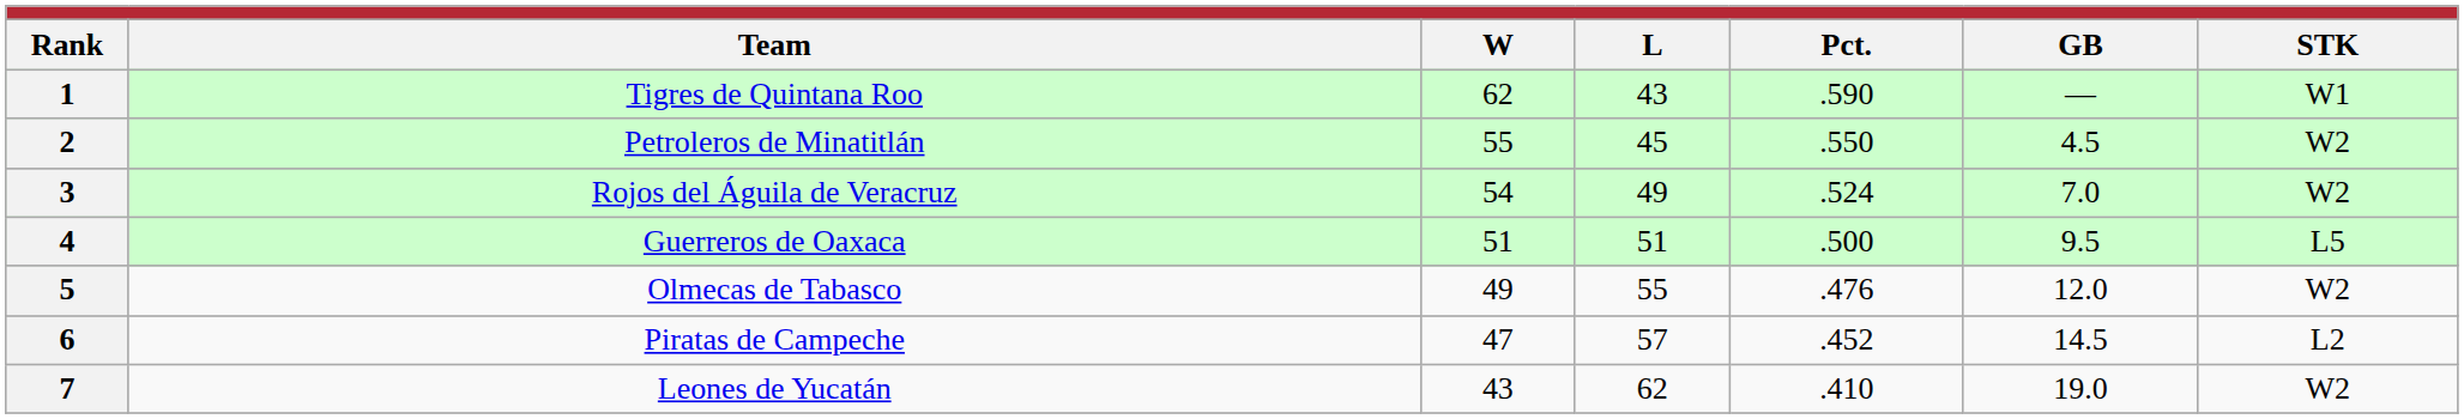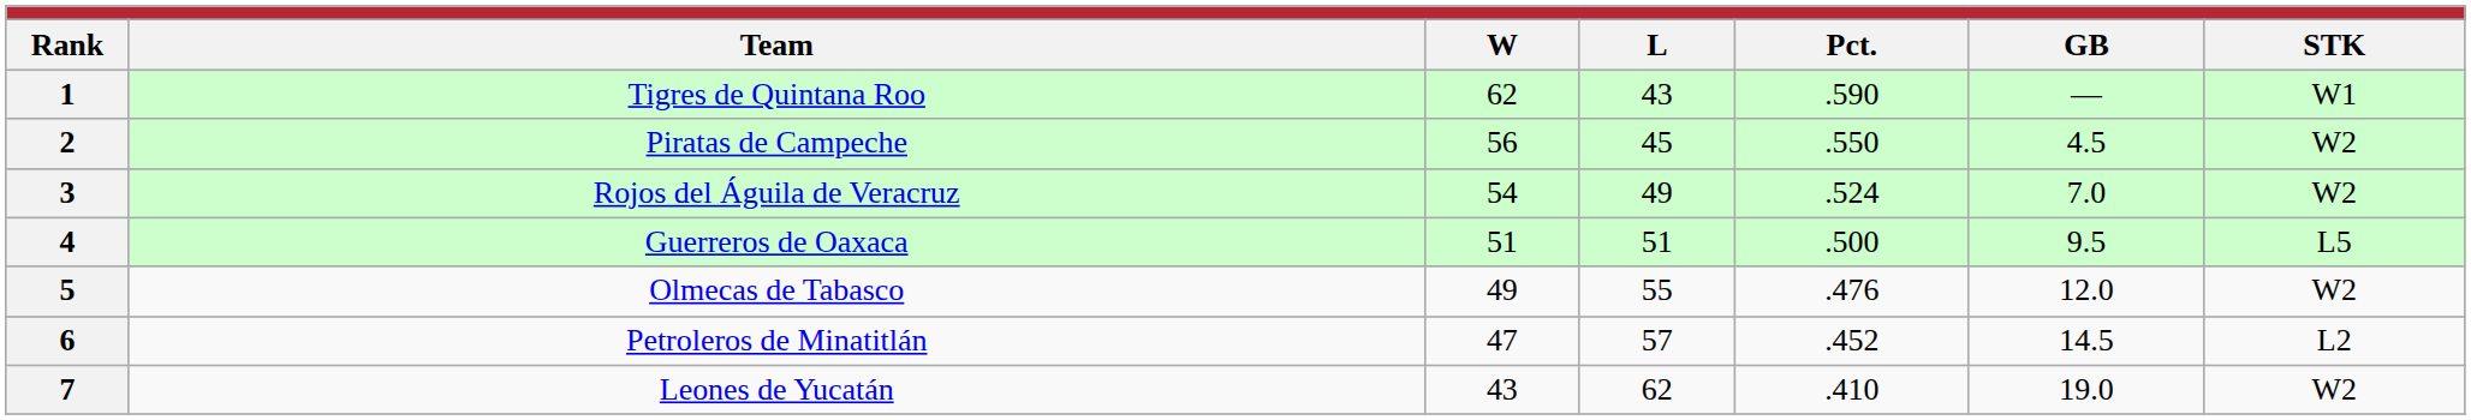 <table class="wikitable plainrowheaders" width="100%" style="text-align:center;">
 <tr>
 <th style="background:#B52735;" colspan="7"></th>
 </tr>
 <tr>
 <th scope="col" width="5%">Rank</th>
 <th>Team</th>
 <th>W</th>
 <th>L</th>
 <th>Pct.</th>
 <th>GB</th>
 <th>STK</th>
 </tr>
 <tr style="background-color:#ccffcc;">
 <th>1</th>
 <td><a href='#'>Tigres de Quintana Roo</a></td>
 <td>62</td>
 <td>43</td>
 <td>.590</td>
 <td>—</td>
 <td>W1</td>
 </tr>
 <tr style="background-color:#ccffcc;">
 <th>2</th>
-<td><a href='#'>Petroleros de Minatitlán</a></td>
-<td>55</td>
+<td><a href='#'>Piratas de Campeche</a></td>
+<td>56</td>
 <td>45</td>
 <td>.550</td>
 <td>4.5</td>
 <td>W2</td>
 </tr>
 <tr style="background-color:#ccffcc;">
 <th>3</th>
 <td><a href='#'>Rojos del Águila de Veracruz</a></td>
 <td>54</td>
 <td>49</td>
 <td>.524</td>
 <td>7.0</td>
 <td>W2</td>
 </tr>
 <tr style="background-color:#ccffcc;">
 <th>4</th>
 <td><a href='#'>Guerreros de Oaxaca</a></td>
 <td>51</td>
 <td>51</td>
 <td>.500</td>
 <td>9.5</td>
 <td>L5</td>
 </tr>
 <tr>
 <th>5</th>
 <td><a href='#'>Olmecas de Tabasco</a></td>
 <td>49</td>
 <td>55</td>
 <td>.476</td>
 <td>12.0</td>
 <td>W2</td>
 </tr>
 <tr>
 <th>6</th>
-<td><a href='#'>Piratas de Campeche</a></td>
+<td><a href='#'>Petroleros de Minatitlán</a></td>
 <td>47</td>
 <td>57</td>
 <td>.452</td>
 <td>14.5</td>
 <td>L2</td>
 </tr>
 <tr>
 <th>7</th>
 <td><a href='#'>Leones de Yucatán</a></td>
 <td>43</td>
 <td>62</td>
 <td>.410</td>
 <td>19.0</td>
 <td>W2</td>
 </tr>
 </table>
